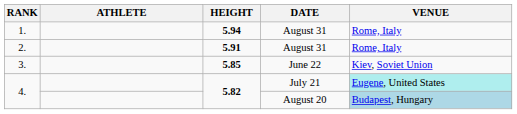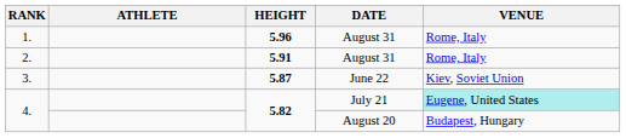 <table class="wikitable" style="border-collapse: collapse; font-size: 90%;">
 <tr>
 <th>RANK</th>
 <th align="center" style="width: 15em">ATHLETE</th>
 <th align="center" style="width: 5em">HEIGHT</th>
 <th align="center" style="width: 8em">DATE</th>
 <th align="center" style="width: 15em">VENUE</th>
 </tr>
 <tr>
 <td align="center">1.</td>
 <td></td>
-<td align="center"><strong>5.94</strong></td>
+<td align="center"><strong>5.96</strong></td>
 <td align="center">August 31</td>
 <td><a href='#'>Rome, Italy</a></td>
 </tr>
 <tr>
 <td align="center">2.</td>
 <td></td>
 <td align="center"><strong>5.91</strong></td>
 <td align="center">August 31</td>
 <td><a href='#'>Rome, Italy</a></td>
 </tr>
 <tr>
 <td align="center">3.</td>
 <td></td>
-<td align="center"><strong>5.85</strong></td>
+<td align="center"><strong>5.87</strong></td>
 <td align="center">June 22</td>
 <td><a href='#'>Kiev</a>, <a href='#'>Soviet Union</a></td>
 </tr>
 <tr>
 <td rowspan=2 align="center">4.</td>
 <td></td>
 <td rowspan=2 align="center"><strong>5.82</strong></td>
 <td align="center">July 21</td>
 <td style="background: paleturquoise;"><a href='#'>Eugene</a>, United States</td>
 </tr>
 <tr>
 <td></td>
 <td align="center">August 20</td>
-<td style="background: lightblue;"><a href='#'>Budapest</a>, Hungary</td>
+<td><a href='#'>Budapest</a>, Hungary</td>
 </tr>
 </table>
